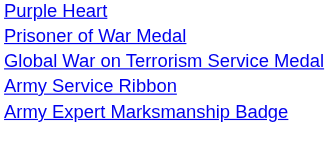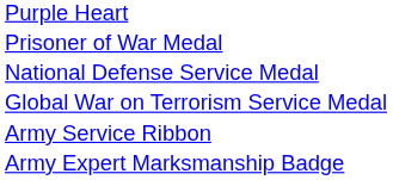 <table>
 <tr>
 <td></td>
 <td><a href='#'>Purple Heart</a></td>
 </tr>
 <tr>
 <td></td>
 <td><a href='#'>Prisoner of War Medal</a></td>
+</tr>
+<tr>
+<td></td>
+<td><a href='#'>National Defense Service Medal</a></td>
 </tr>
 <tr>
 <td></td>
 <td><a href='#'>Global War on Terrorism Service Medal</a></td>
 </tr>
 <tr>
 <td></td>
 <td><a href='#'>Army Service Ribbon</a></td>
 </tr>
 <tr>
 <td></td>
 <td><a href='#'>Army Expert Marksmanship Badge</a></td>
 </tr>
 </table>
